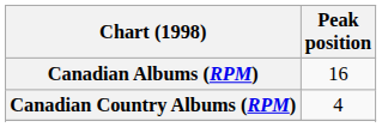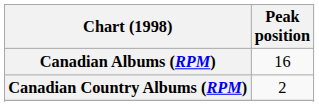 <table class="wikitable sortable plainrowheaders" style="text-align:center">
 <tr>
 <th scope="col">Chart (1998)</th>
 <th scope="col">Peak<br> position</th>
 </tr>
 <tr>
 <th scope="row">Canadian Albums (<em><a href='#'>RPM</a></em>)</th>
 <td>16</td>
 </tr>
 <tr>
 <th scope="row">Canadian Country Albums (<em><a href='#'>RPM</a></em>)</th>
-<td>4</td>
+<td>2</td>
 </tr>
 <tr>
 </tr>
 <tr>
 </tr>
 <tr>
 </tr>
 </table>
